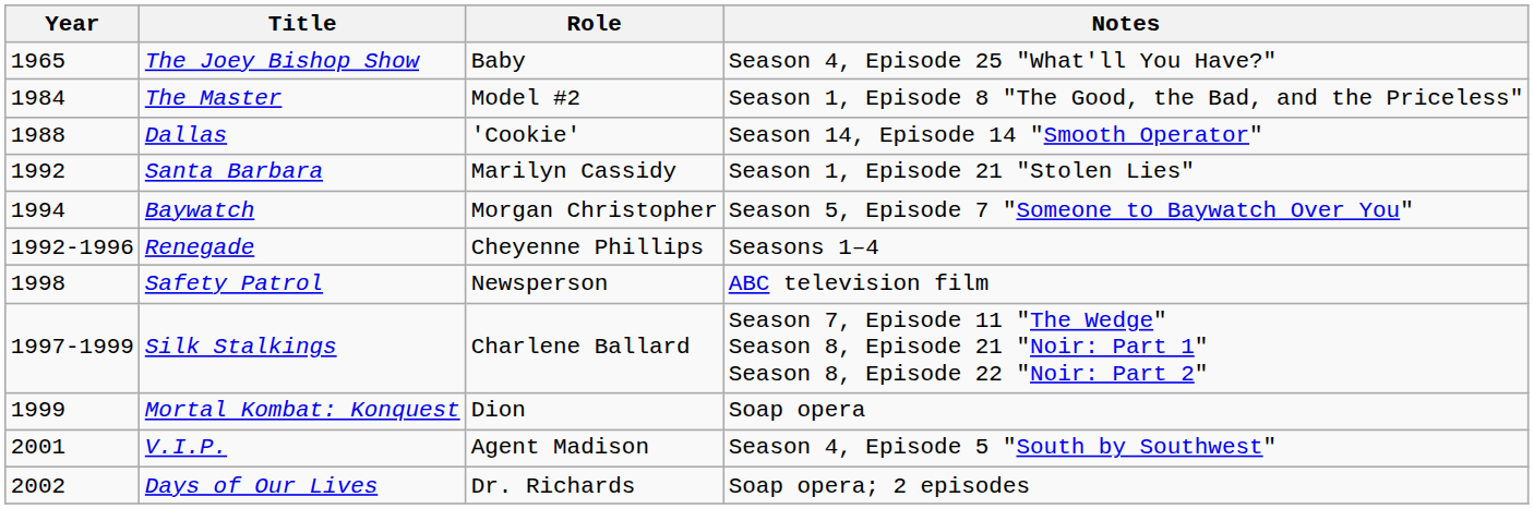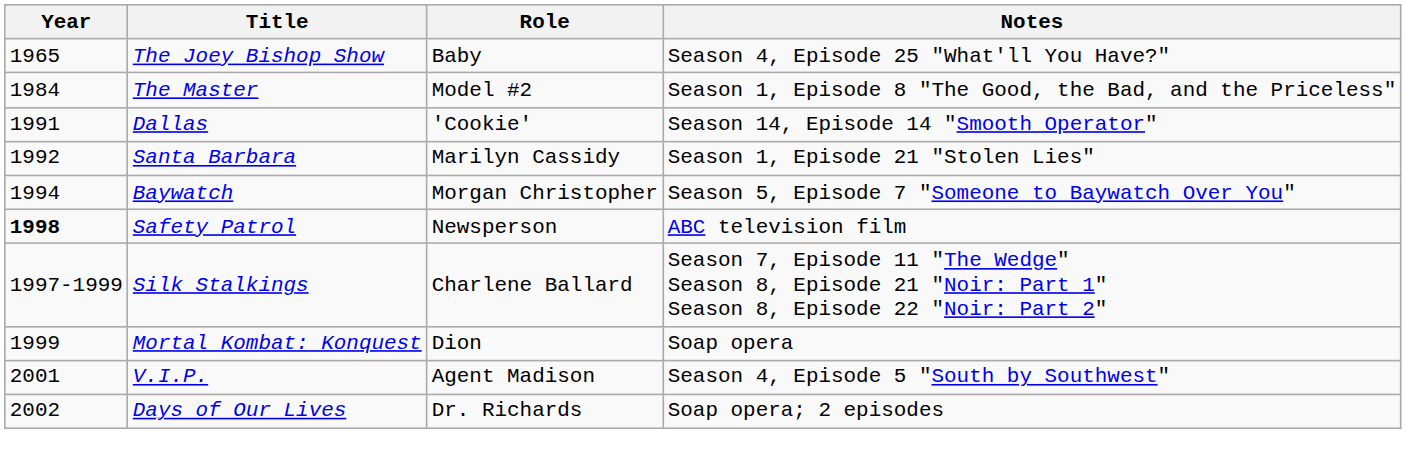 <table class="wikitable sortable">
 <tr>
 <th>Year</th>
 <th>Title</th>
 <th>Role</th>
 <th class="unsortable">Notes</th>
 </tr>
 <tr>
 <td>1965</td>
 <td><em><a href='#'>The Joey Bishop Show</a></em></td>
 <td>Baby</td>
 <td>Season 4, Episode 25 "What'll You Have?"</td>
 </tr>
 <tr>
 <td>1984</td>
 <td><em><a href='#'>The Master</a></em></td>
 <td>Model #2</td>
 <td>Season 1, Episode 8 "The Good, the Bad, and the Priceless"</td>
 </tr>
 <tr>
-<td>1988</td>
+<td>1991</td>
 <td><em><a href='#'>Dallas</a></em></td>
 <td>'Cookie'</td>
 <td>Season 14, Episode 14 "<a href='#'>Smooth Operator</a>"</td>
 </tr>
 <tr>
 <td>1992</td>
 <td><em><a href='#'>Santa Barbara</a></em></td>
 <td>Marilyn Cassidy</td>
 <td>Season 1, Episode 21 "Stolen Lies"</td>
 </tr>
 <tr>
 <td>1994</td>
 <td><em><a href='#'>Baywatch</a></em></td>
 <td>Morgan Christopher</td>
 <td>Season 5, Episode 7 "<a href='#'>Someone to Baywatch Over You</a>"</td>
 </tr>
 <tr>
-<td>1992-1996</td>
-<td><em><a href='#'>Renegade</a></em></td>
-<td>Cheyenne Phillips</td>
-<td>Seasons 1–4</td>
-</tr>
-<tr>
-<td>1998</td>
+<td><strong>1998</strong></td>
 <td><em><a href='#'>Safety Patrol</a></em></td>
 <td>Newsperson</td>
 <td><a href='#'>ABC</a> television film</td>
 </tr>
 <tr>
 <td>1997-1999</td>
 <td><em><a href='#'>Silk Stalkings</a></em></td>
 <td>Charlene Ballard</td>
 <td>Season 7, Episode 11 "<a href='#'>The Wedge</a>" <br> Season 8, Episode 21 "<a href='#'>Noir: Part 1</a>" <br> Season 8, Episode 22 "<a href='#'>Noir: Part 2</a>"</td>
 </tr>
 <tr>
 <td>1999</td>
 <td><em><a href='#'>Mortal Kombat: Konquest</a></em></td>
 <td>Dion</td>
 <td>Soap opera</td>
 </tr>
 <tr>
 <td>2001</td>
 <td><em><a href='#'>V.I.P.</a></em></td>
 <td>Agent Madison</td>
 <td>Season 4, Episode 5 "<a href='#'>South by Southwest</a>"</td>
 </tr>
 <tr>
 <td>2002</td>
 <td><em><a href='#'>Days of Our Lives</a></em></td>
 <td>Dr. Richards</td>
 <td>Soap opera; 2 episodes</td>
 </tr>
 </table>
